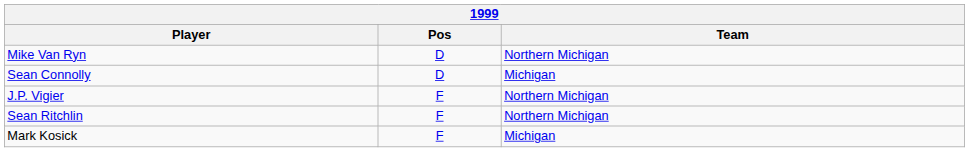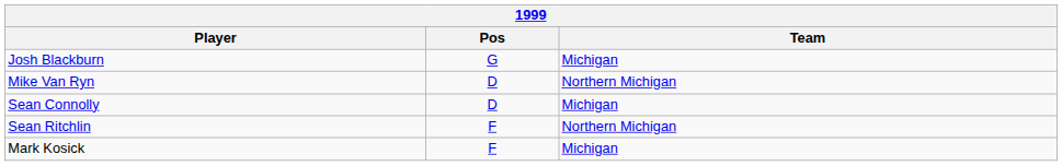 <table class="wikitable" width=95%>
 <tr>
 <th colspan=3><a href='#'>1999</a></th>
 </tr>
 <tr>
 <th>Player</th>
 <th>Pos</th>
 <th>Team</th>
+</tr>
+<tr>
+<td><a href='#'>Josh Blackburn</a></td>
+<td style="text-align:center;"><a href='#'>G</a></td>
+<td><a href='#'>Michigan</a></td>
 </tr>
 <tr>
 <td><a href='#'>Mike Van Ryn</a></td>
 <td style="text-align:center;"><a href='#'>D</a></td>
 <td><a href='#'>Northern Michigan</a></td>
 </tr>
 <tr>
 <td><a href='#'>Sean Connolly</a></td>
 <td style="text-align:center;"><a href='#'>D</a></td>
 <td><a href='#'>Michigan</a></td>
 </tr>
 <tr>
-<td><a href='#'>J.P. Vigier</a></td>
-<td style="text-align:center;"><a href='#'>F</a></td>
-<td><a href='#'>Northern Michigan</a></td>
-</tr>
-<tr>
 <td><a href='#'>Sean Ritchlin</a></td>
 <td style="text-align:center;"><a href='#'>F</a></td>
 <td><a href='#'>Northern Michigan</a></td>
 </tr>
 <tr>
 <td>Mark Kosick</td>
 <td style="text-align:center;"><a href='#'>F</a></td>
 <td><a href='#'>Michigan</a></td>
 </tr>
 </table>
